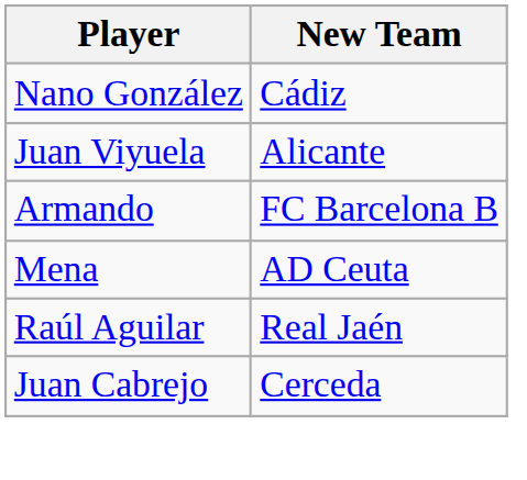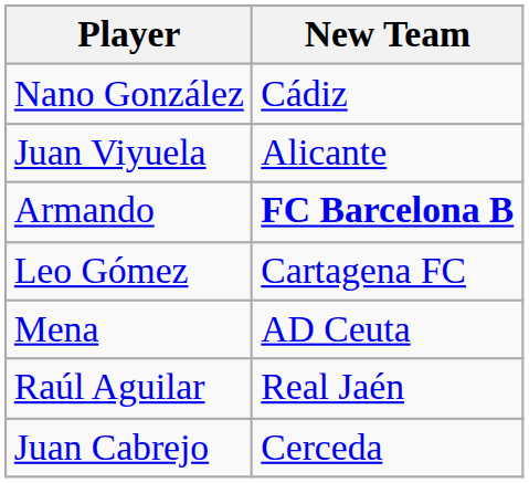 <table class="wikitable">
 <tr>
 <th>Player</th>
 <th>New Team</th>
 </tr>
 <tr>
 <td> <a href='#'>Nano González</a></td>
 <td> <a href='#'>Cádiz</a></td>
 </tr>
 <tr>
 <td> <a href='#'>Juan Viyuela</a></td>
 <td> <a href='#'>Alicante</a></td>
 </tr>
 <tr>
 <td> <a href='#'>Armando</a></td>
-<td> <a href='#'>FC Barcelona B</a></td>
+<td><strong> <a href='#'>FC Barcelona B</a></strong></td>
+</tr>
+<tr>
+<td> <a href='#'>Leo Gómez</a></td>
+<td> <a href='#'>Cartagena FC</a></td>
 </tr>
 <tr>
 <td> <a href='#'>Mena</a></td>
 <td> <a href='#'>AD Ceuta</a></td>
 </tr>
 <tr>
 <td> <a href='#'>Raúl Aguilar</a></td>
 <td> <a href='#'>Real Jaén</a></td>
 </tr>
 <tr>
 <td> <a href='#'>Juan Cabrejo</a></td>
 <td> <a href='#'>Cerceda</a></td>
 </tr>
 </table>
